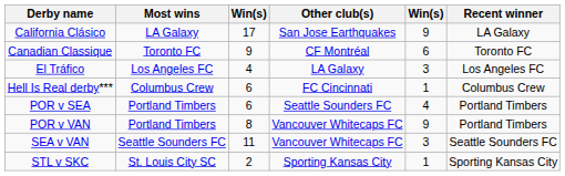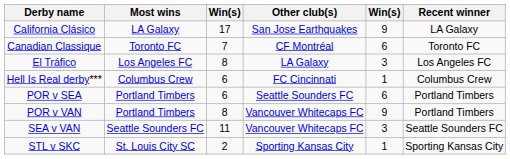 <table class="wikitable sortable" style="text-align:center;font-size:95%;">
 <tr>
 <th>Derby name</th>
 <th>Most wins</th>
 <th>Win(s)</th>
 <th>Other club(s)</th>
 <th>Win(s)</th>
 <th>Recent winner</th>
 </tr>
 <tr>
 <td><a href='#'>California Clásico</a></td>
 <td><a href='#'>LA Galaxy</a></td>
 <td>17</td>
 <td><a href='#'>San Jose Earthquakes</a></td>
 <td>9</td>
 <td>LA Galaxy</td>
 </tr>
 <tr>
 <td><a href='#'>Canadian Classique</a></td>
 <td><a href='#'>Toronto FC</a></td>
-<td>9</td>
+<td>7</td>
 <td><a href='#'>CF Montréal</a></td>
 <td>6</td>
 <td>Toronto FC</td>
 </tr>
 <tr>
 <td><a href='#'>El Tráfico</a></td>
 <td><a href='#'>Los Angeles FC</a></td>
-<td>4</td>
+<td>8</td>
 <td><a href='#'>LA Galaxy</a></td>
 <td>3</td>
 <td>Los Angeles FC</td>
 </tr>
 <tr>
 <td><a href='#'>Hell Is Real derby</a>***</td>
 <td><a href='#'>Columbus Crew</a></td>
 <td>6</td>
 <td><a href='#'>FC Cincinnati</a></td>
 <td>1</td>
 <td>Columbus Crew</td>
 </tr>
 <tr>
 <td><a href='#'>POR v SEA</a></td>
 <td><a href='#'>Portland Timbers</a></td>
 <td>6</td>
 <td><a href='#'>Seattle Sounders FC</a></td>
-<td>4</td>
+<td>6</td>
 <td>Portland Timbers</td>
 </tr>
 <tr>
 <td><a href='#'>POR v VAN</a></td>
 <td><a href='#'>Portland Timbers</a></td>
 <td>8</td>
 <td><a href='#'>Vancouver Whitecaps FC</a></td>
 <td>9</td>
 <td>Portland Timbers</td>
 </tr>
 <tr>
 <td><a href='#'>SEA v VAN</a></td>
 <td><a href='#'>Seattle Sounders FC</a></td>
 <td>11</td>
 <td><a href='#'>Vancouver Whitecaps FC</a></td>
 <td>3</td>
 <td>Seattle Sounders FC</td>
 </tr>
 <tr>
 <td><a href='#'>STL v SKC</a></td>
 <td><a href='#'>St. Louis City SC</a></td>
 <td>2</td>
 <td><a href='#'>Sporting Kansas City</a></td>
 <td>1</td>
 <td>Sporting Kansas City</td>
 </tr>
 </table>
